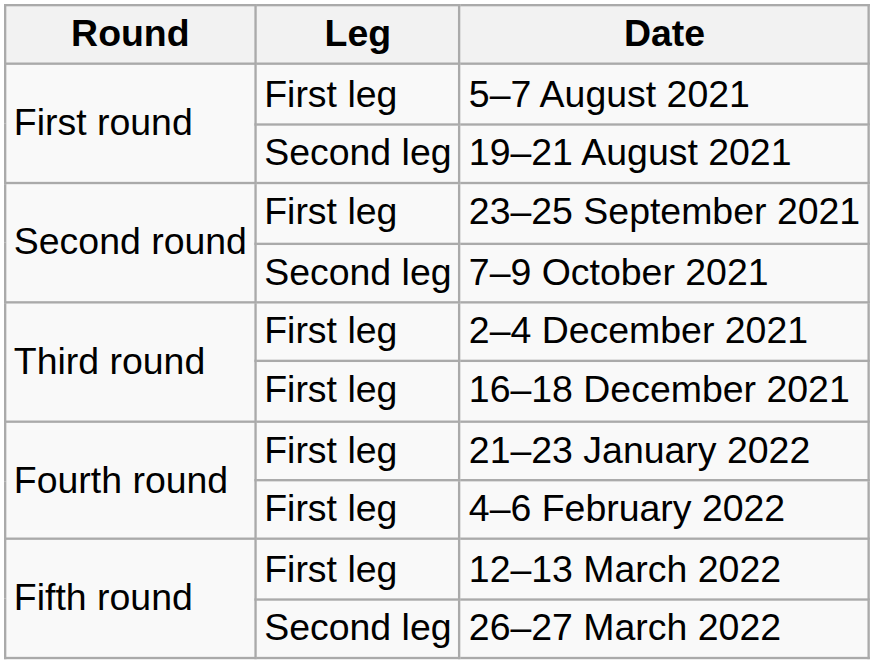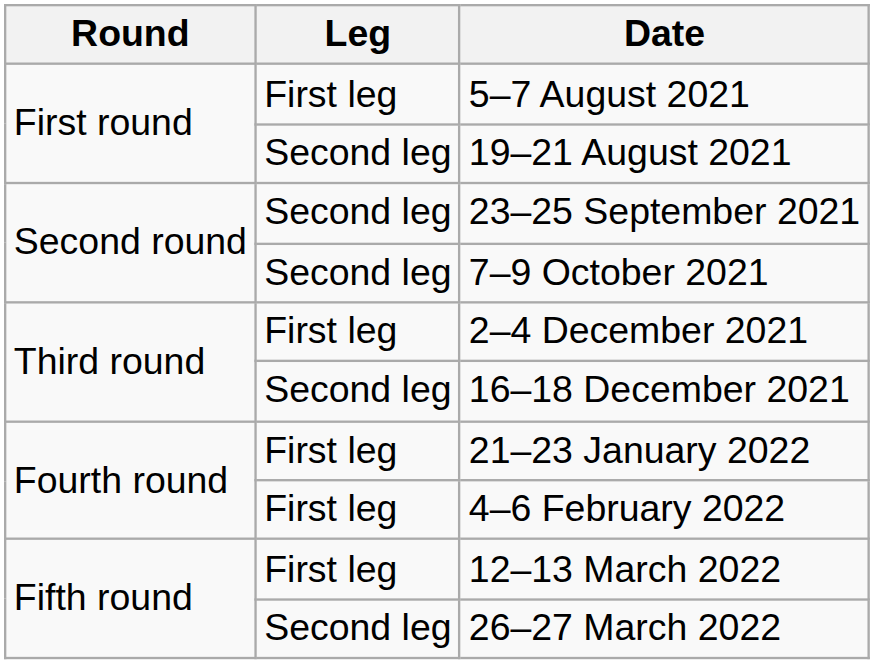 <table class="wikitable">
 <tr>
 <th>Round</th>
 <th>Leg</th>
 <th>Date</th>
 </tr>
 <tr>
 <td rowspan=2>First round</td>
 <td>First leg</td>
 <td>5–7 August 2021</td>
 </tr>
 <tr>
 <td>Second leg</td>
 <td>19–21 August 2021</td>
 </tr>
 <tr>
 <td rowspan=2>Second round</td>
-<td>First leg</td>
+<td>Second leg</td>
 <td>23–25 September 2021</td>
 </tr>
 <tr>
 <td>Second leg</td>
 <td>7–9 October 2021</td>
 </tr>
 <tr>
 <td rowspan=2>Third round</td>
 <td>First leg</td>
 <td>2–4 December 2021</td>
 </tr>
 <tr>
-<td>First leg</td>
+<td>Second leg</td>
 <td>16–18 December  2021</td>
 </tr>
 <tr>
 <td rowspan=2>Fourth round</td>
 <td>First leg</td>
 <td>21–23 January 2022</td>
 </tr>
 <tr>
 <td>First leg</td>
 <td>4–6 February 2022</td>
 </tr>
 <tr>
 <td rowspan=2>Fifth round</td>
 <td>First leg</td>
 <td>12–13 March 2022</td>
 </tr>
 <tr>
 <td>Second leg</td>
 <td>26–27 March 2022</td>
 </tr>
 </table>
